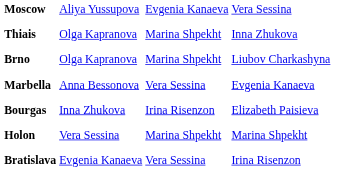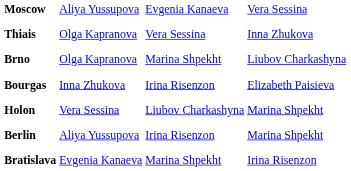 <table>
 <tr>
 <th scope=row style="text-align:left">Moscow</th>
 <td style="height:30px;"> <a href='#'>Aliya Yussupova</a></td>
 <td style="height:30px;"> <a href='#'>Evgenia Kanaeva</a></td>
 <td style="height:30px;"> <a href='#'>Vera Sessina</a></td>
 </tr>
 <tr>
 <th scope=row style="text-align:left">Thiais</th>
 <td style="height:30px;"> <a href='#'>Olga Kapranova</a></td>
-<td style="height:30px;"> <a href='#'>Marina Shpekht</a></td>
+<td style="height:30px;"> <a href='#'>Vera Sessina</a></td>
 <td style="height:30px;"> <a href='#'>Inna Zhukova</a></td>
 </tr>
 <tr>
 <th scope=row style="text-align:left">Brno</th>
 <td style="height:30px;"> <a href='#'>Olga Kapranova</a></td>
 <td style="height:30px;"> <a href='#'>Marina Shpekht</a></td>
 <td style="height:30px;"> <a href='#'>Liubov Charkashyna</a></td>
-</tr>
-<tr>
-<th scope=row style="text-align:left">Marbella</th>
-<td style="height:30px;"> <a href='#'>Anna Bessonova</a></td>
-<td style="height:30px;"> <a href='#'>Vera Sessina</a></td>
-<td style="height:30px;"> <a href='#'>Evgenia Kanaeva</a></td>
 </tr>
 <tr>
 <th scope=row style="text-align:left">Bourgas</th>
 <td style="height:30px;"> <a href='#'>Inna Zhukova</a></td>
 <td style="height:30px;"> <a href='#'>Irina Risenzon</a></td>
 <td style="height:30px;"> <a href='#'>Elizabeth Paisieva</a></td>
 </tr>
 <tr>
 <th scope=row style="text-align:left">Holon</th>
 <td style="height:30px;"> <a href='#'>Vera Sessina</a></td>
+<td style="height:30px;"> <a href='#'>Liubov Charkashyna</a></td>
 <td style="height:30px;"> <a href='#'>Marina Shpekht</a></td>
+</tr>
+<tr>
+<th scope=row style="text-align:left">Berlin</th>
+<td style="height:30px;"> <a href='#'>Aliya Yussupova</a></td>
+<td style="height:30px;"> <a href='#'>Irina Risenzon</a></td>
 <td style="height:30px;"> <a href='#'>Marina Shpekht</a></td>
 </tr>
 <tr>
 <th scope=row style="text-align:left">Bratislava</th>
 <td style="height:30px;"> <a href='#'>Evgenia Kanaeva</a></td>
-<td style="height:30px;"> <a href='#'>Vera Sessina</a></td>
+<td style="height:30px;"> <a href='#'>Marina Shpekht</a></td>
 <td style="height:30px;"> <a href='#'>Irina Risenzon</a></td>
 </tr>
 <tr>
 </tr>
 </table>
